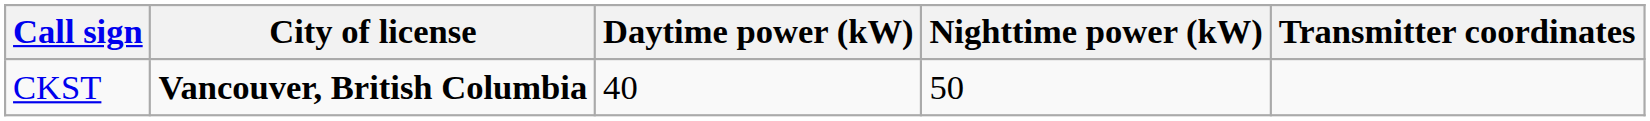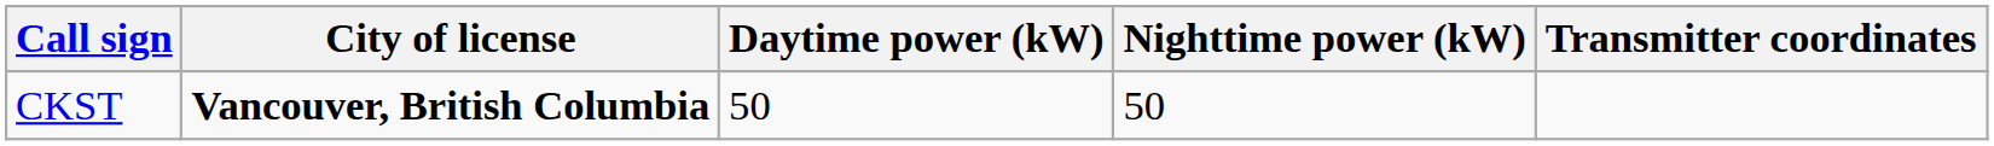 <table class="wikitable sortable">
 <tr>
 <th><a href='#'>Call sign</a></th>
 <th>City of license</th>
 <th>Daytime power (kW)</th>
 <th>Nighttime power (kW)</th>
 <th>Transmitter coordinates</th>
 </tr>
 <tr>
 <td><a href='#'>CKST</a></td>
 <td><strong>Vancouver, British Columbia</strong></td>
-<td>40</td>
+<td>50</td>
 <td>50</td>
 <td></td>
 </tr>
 </table>
